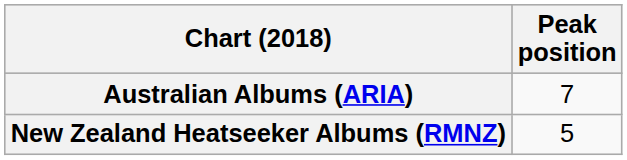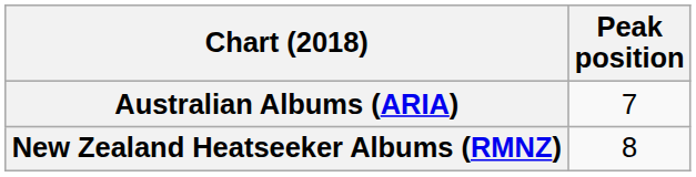 <table class="wikitable sortable plainrowheaders" style="text-align:center">
 <tr>
 <th scope="col">Chart (2018)</th>
 <th scope="col">Peak<br> position</th>
 </tr>
 <tr>
 <th scope="row">Australian Albums (<a href='#'>ARIA</a>)</th>
 <td>7</td>
 </tr>
 <tr>
 <th scope="row">New Zealand Heatseeker Albums (<a href='#'>RMNZ</a>)</th>
-<td>5</td>
+<td>8</td>
 </tr>
 </table>
